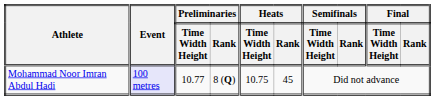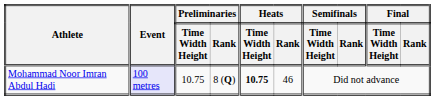 <table class=wikitable style="font-size:90%; border: double;">
 <tr>
 <th rowspan="2" style="border-right:double">Athlete</th>
 <th rowspan="2" style="border-right:double">Event</th>
 <th colspan="2" style="border-right:double; border-bottom:double;">Preliminaries</th>
 <th colspan="2" style="border-right:double; border-bottom:double;">Heats</th>
 <th colspan="2" style="border-right:double; border-bottom:double;">Semifinals</th>
 <th colspan="2" style="border-right:double; border-bottom:double;">Final</th>
 </tr>
 <tr>
 <th>Time<br>Width<br>Height</th>
 <th style="border-right:double">Rank</th>
 <th>Time<br>Width<br>Height</th>
 <th style="border-right:double">Rank</th>
 <th>Time<br>Width<br>Height</th>
 <th style="border-right:double">Rank</th>
 <th>Time<br>Width<br>Height</th>
 <th style="border-right:double">Rank</th>
 </tr>
 <tr style="border-top: double;">
 <td style="border-right:double"><a href='#'>Mohammad Noor Imran Abdul Hadi</a></td>
 <td style="background: lavender; border-right:double"><a href='#'>100 metres</a></td>
-<td align=center>10.77</td>
+<td align=center>10.75</td>
 <td align=center style="border-right:double">8 (<strong>Q</strong>)</td>
-<td align=center>10.75</td>
-<td align=center style="border-right:double">45</td>
+<td align=center><strong>10.75</strong></td>
+<td align=center style="border-right:double">46</td>
 <td colspan="4" align=center>Did not advance</td>
 </tr>
 </table>
